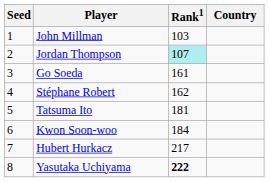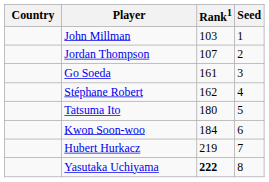 <table class="sortable wikitable">
 <tr>
-<th>Seed</th>
+<th width="70">Country</th>
 <th width="175">Player</th>
 <th>Rank<sup>1</sup></th>
-<th width="70">Country</th>
+<th>Seed</th>
 </tr>
 <tr>
-<td>1</td>
+<td></td>
 <td><a href='#'>John Millman</a></td>
 <td>103</td>
-<td></td>
+<td>1</td>
 </tr>
 <tr>
+<td></td>
+<td><a href='#'>Jordan Thompson</a></td>
+<td>107</td>
 <td>2</td>
-<td><a href='#'>Jordan Thompson</a></td>
-<td style="background: paleturquoise;">107</td>
-<td></td>
 </tr>
 <tr>
-<td>3</td>
+<td></td>
 <td><a href='#'>Go Soeda</a></td>
 <td>161</td>
-<td></td>
+<td>3</td>
 </tr>
 <tr>
-<td>4</td>
+<td></td>
 <td><a href='#'>Stéphane Robert</a></td>
 <td>162</td>
-<td></td>
+<td>4</td>
 </tr>
 <tr>
+<td></td>
+<td><a href='#'>Tatsuma Ito</a></td>
+<td>180</td>
 <td>5</td>
-<td><a href='#'>Tatsuma Ito</a></td>
-<td>181</td>
-<td></td>
 </tr>
 <tr>
-<td>6</td>
+<td></td>
 <td><a href='#'>Kwon Soon-woo</a></td>
 <td>184</td>
-<td></td>
+<td>6</td>
 </tr>
 <tr>
+<td></td>
+<td><a href='#'>Hubert Hurkacz</a></td>
+<td>219</td>
 <td>7</td>
-<td><a href='#'>Hubert Hurkacz</a></td>
-<td>217</td>
-<td></td>
 </tr>
 <tr>
-<td>8</td>
+<td></td>
 <td><a href='#'>Yasutaka Uchiyama</a></td>
 <td><strong>222</strong></td>
-<td></td>
+<td>8</td>
 </tr>
 </table>
